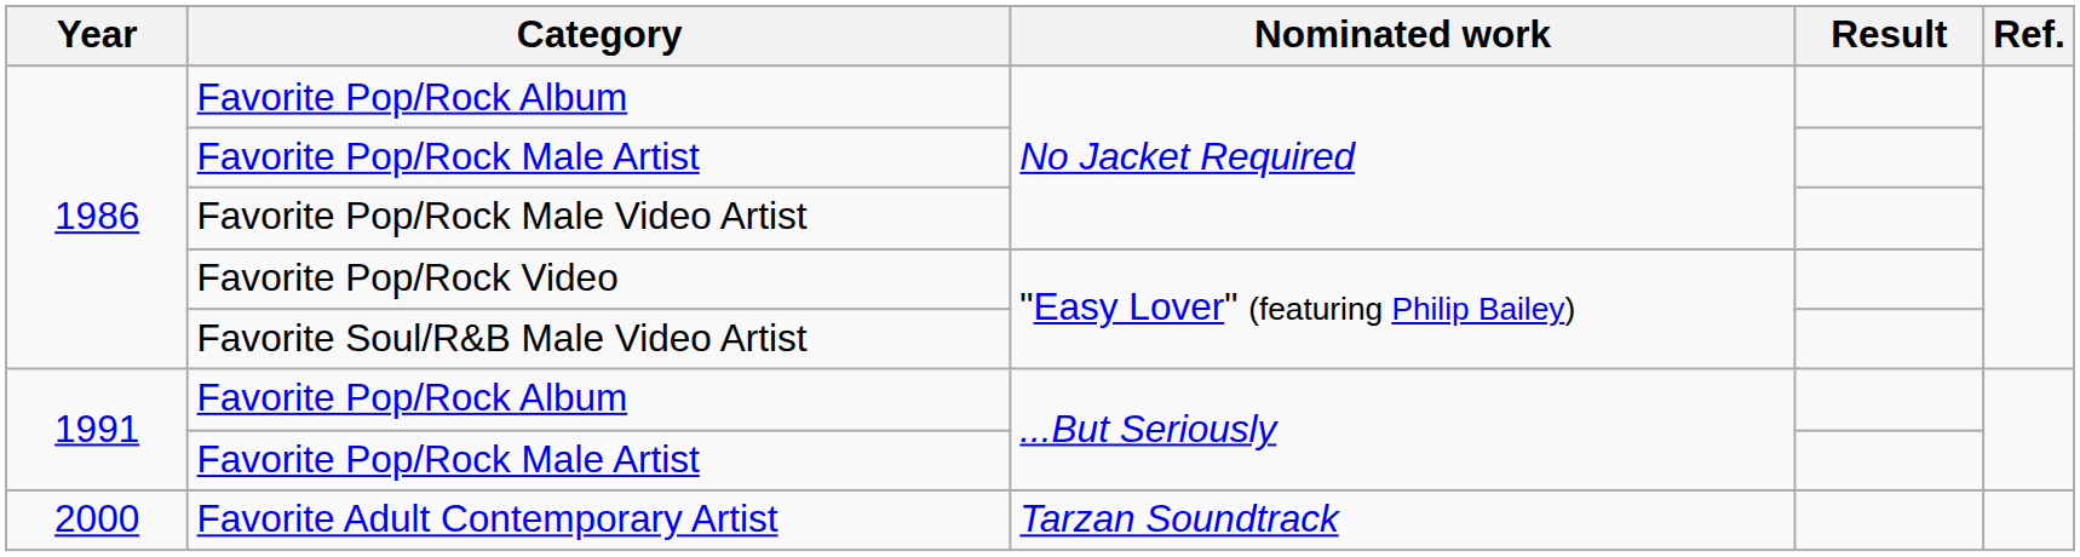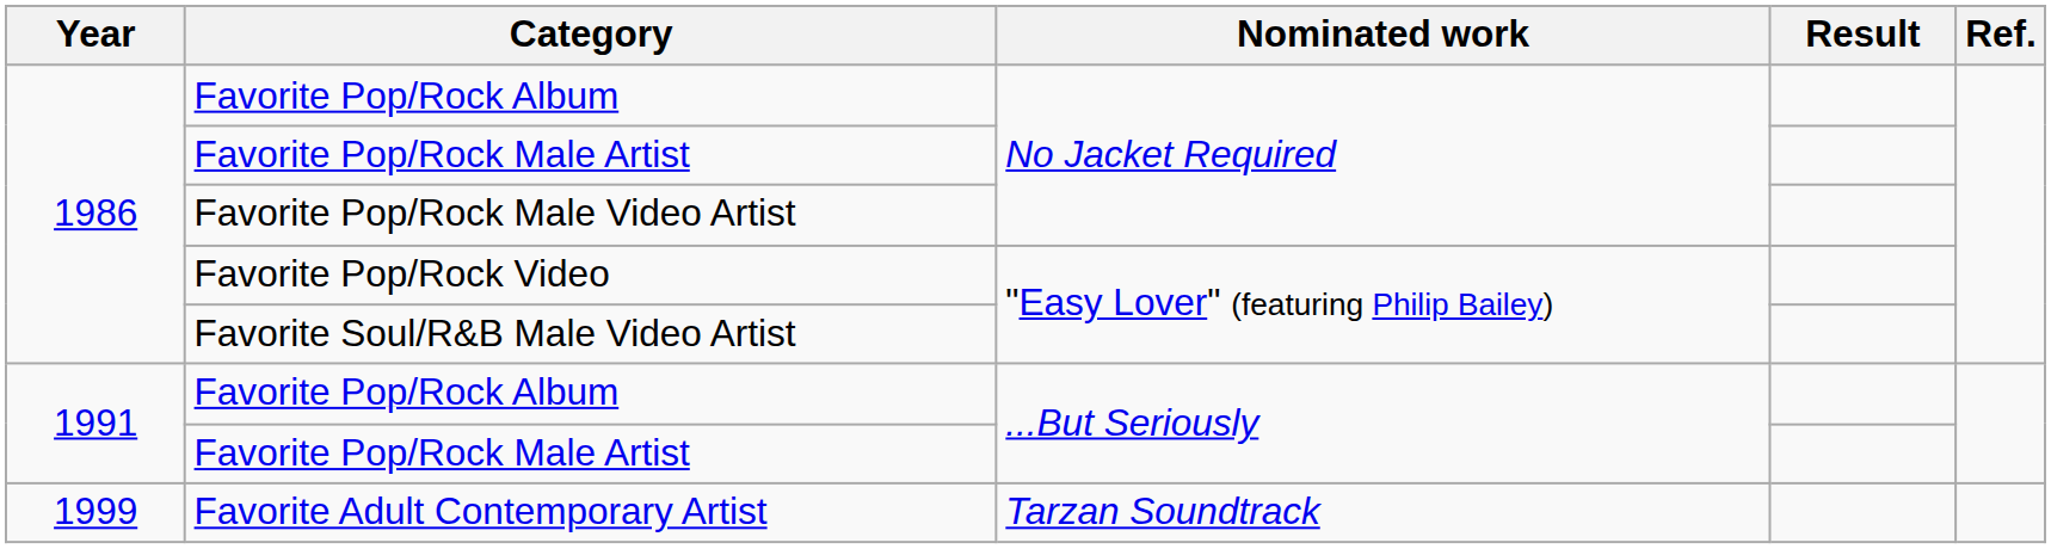 <table class=wikitable>
 <tr>
 <th scope="col" style="width:5em;">Year</th>
 <th scope="col" style="width:26em;">Category</th>
 <th scope="col" style="width:25em;">Nominated work</th>
 <th scope="col" style="width:5em;">Result</th>
 <th>Ref.</th>
 </tr>
 <tr>
 <td style="text-align:center;", rowspan="5"><a href='#'>1986</a></td>
 <td><a href='#'>Favorite Pop/Rock Album</a></td>
 <td rowspan="3"><em><a href='#'>No Jacket Required</a></em></td>
 <td></td>
 <td rowspan="5"></td>
 </tr>
 <tr>
 <td><a href='#'>Favorite Pop/Rock Male Artist</a></td>
 <td></td>
 </tr>
 <tr>
 <td>Favorite Pop/Rock Male Video Artist</td>
 <td></td>
 </tr>
 <tr>
 <td>Favorite Pop/Rock Video</td>
 <td rowspan="2">"<a href='#'>Easy Lover</a>" <small>(featuring <a href='#'>Philip Bailey</a>)</small></td>
 <td></td>
 </tr>
 <tr>
 <td>Favorite Soul/R&B Male Video Artist</td>
 <td></td>
 </tr>
 <tr>
 <td style="text-align:center;", rowspan="2"><a href='#'>1991</a></td>
 <td><a href='#'>Favorite Pop/Rock Album</a></td>
 <td rowspan="2"><em><a href='#'>...But Seriously</a></em></td>
 <td></td>
 <td rowspan="2"></td>
 </tr>
 <tr>
 <td><a href='#'>Favorite Pop/Rock Male Artist</a></td>
 <td></td>
 </tr>
 <tr>
-<td style="text-align:center;"><a href='#'>2000</a></td>
+<td style="text-align:center;"><a href='#'>1999</a></td>
 <td><a href='#'>Favorite Adult Contemporary Artist</a></td>
 <td><em><a href='#'>Tarzan Soundtrack</a></em></td>
 <td></td>
 <td></td>
 </tr>
 </table>
